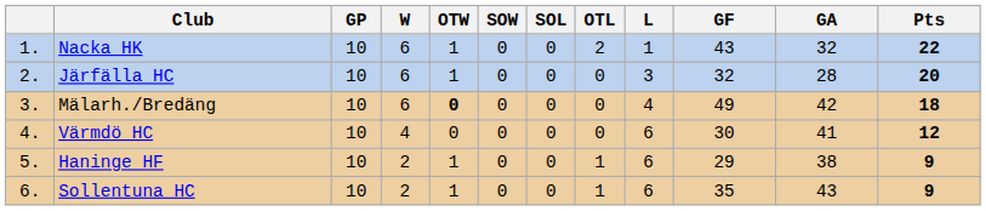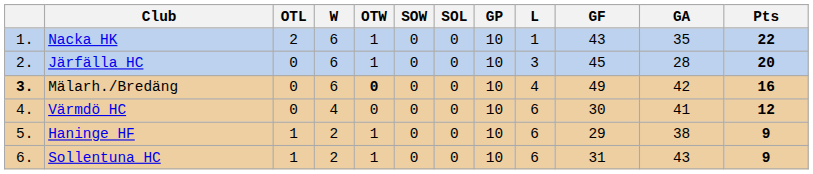 <table class="wikitable">
 <tr>
 <th width="30"></th>
 <th width="200">Club</th>
-<th width="30">GP</th>
+<th width="30">OTL</th>
 <th width="30">W</th>
 <th width="30">OTW</th>
 <th width="30">SOW</th>
 <th width="30">SOL</th>
-<th width="30">OTL</th>
+<th width="30">GP</th>
 <th width="30">L</th>
 <th width="70">GF</th>
 <th width="70">GA</th>
 <th width="70">Pts</th>
 </tr>
 <tr bgcolor="#BCD2EE" align="center">
 <td>1.</td>
 <td align="left"><a href='#'>Nacka HK</a></td>
-<td>10</td>
+<td>2</td>
 <td>6</td>
 <td>1</td>
 <td>0</td>
 <td>0</td>
-<td>2</td>
+<td>10</td>
 <td>1</td>
 <td>43</td>
-<td>32</td>
+<td>35</td>
 <td><strong>22</strong></td>
 </tr>
 <tr bgcolor="#BCD2EE" align="center">
 <td>2.</td>
 <td align="left"><a href='#'>Järfälla HC</a></td>
-<td>10</td>
+<td>0</td>
 <td>6</td>
 <td>1</td>
 <td>0</td>
 <td>0</td>
-<td>0</td>
+<td>10</td>
 <td>3</td>
-<td>32</td>
+<td>45</td>
 <td>28</td>
 <td><strong>20</strong></td>
 </tr>
 <tr bgcolor="#EECFA1" align="center">
-<td>3.</td>
+<td><strong>3.</strong></td>
 <td align="left">Mälarh./Bredäng</td>
-<td>10</td>
+<td>0</td>
 <td>6</td>
 <td><strong>0</strong></td>
 <td>0</td>
 <td>0</td>
-<td>0</td>
+<td>10</td>
 <td>4</td>
 <td>49</td>
 <td>42</td>
-<td><strong>18</strong></td>
+<td><strong>16</strong></td>
 </tr>
 <tr bgcolor="#EECFA1" align="center">
 <td>4.</td>
 <td align="left"><a href='#'>Värmdö HC</a></td>
-<td>10</td>
+<td>0</td>
 <td>4</td>
 <td>0</td>
 <td>0</td>
 <td>0</td>
-<td>0</td>
+<td>10</td>
 <td>6</td>
 <td>30</td>
 <td>41</td>
 <td><strong>12</strong></td>
 </tr>
 <tr bgcolor="#EECFA1" align="center">
 <td>5.</td>
 <td align="left"><a href='#'>Haninge HF</a></td>
-<td>10</td>
+<td>1</td>
 <td>2</td>
 <td>1</td>
 <td>0</td>
 <td>0</td>
-<td>1</td>
+<td>10</td>
 <td>6</td>
 <td>29</td>
 <td>38</td>
 <td><strong>9</strong></td>
 </tr>
 <tr bgcolor="#EECFA1" align="center">
 <td>6.</td>
 <td align="left"><a href='#'>Sollentuna HC</a></td>
-<td>10</td>
+<td>1</td>
 <td>2</td>
 <td>1</td>
 <td>0</td>
 <td>0</td>
-<td>1</td>
+<td>10</td>
 <td>6</td>
-<td>35</td>
+<td>31</td>
 <td>43</td>
 <td><strong>9</strong></td>
 </tr>
 </table>
